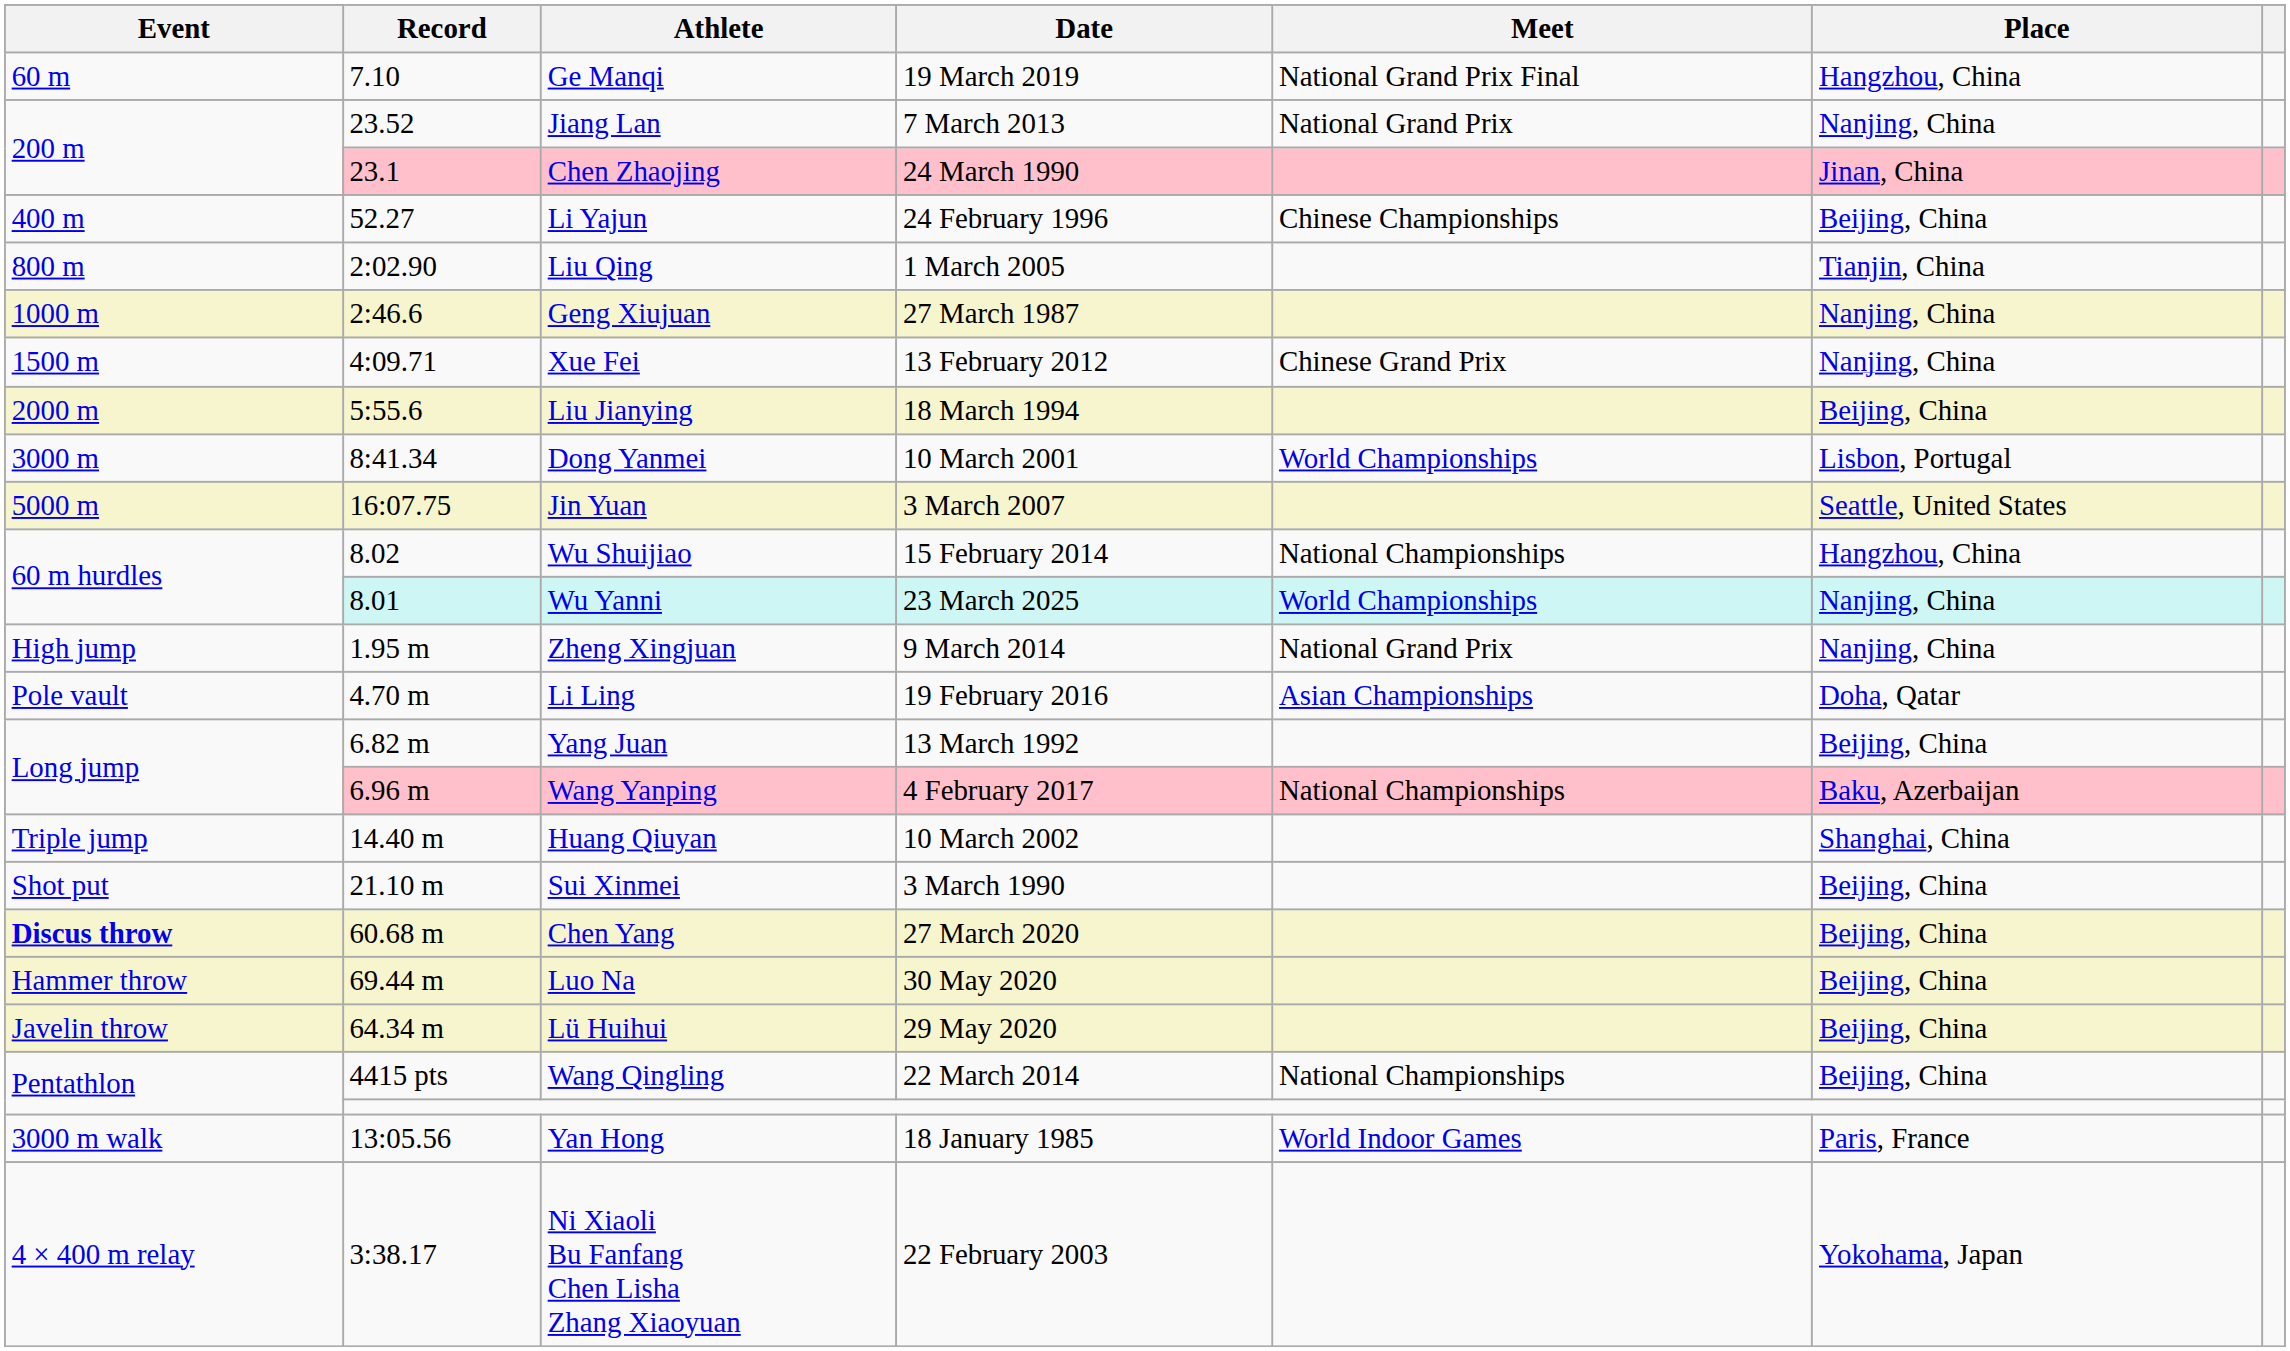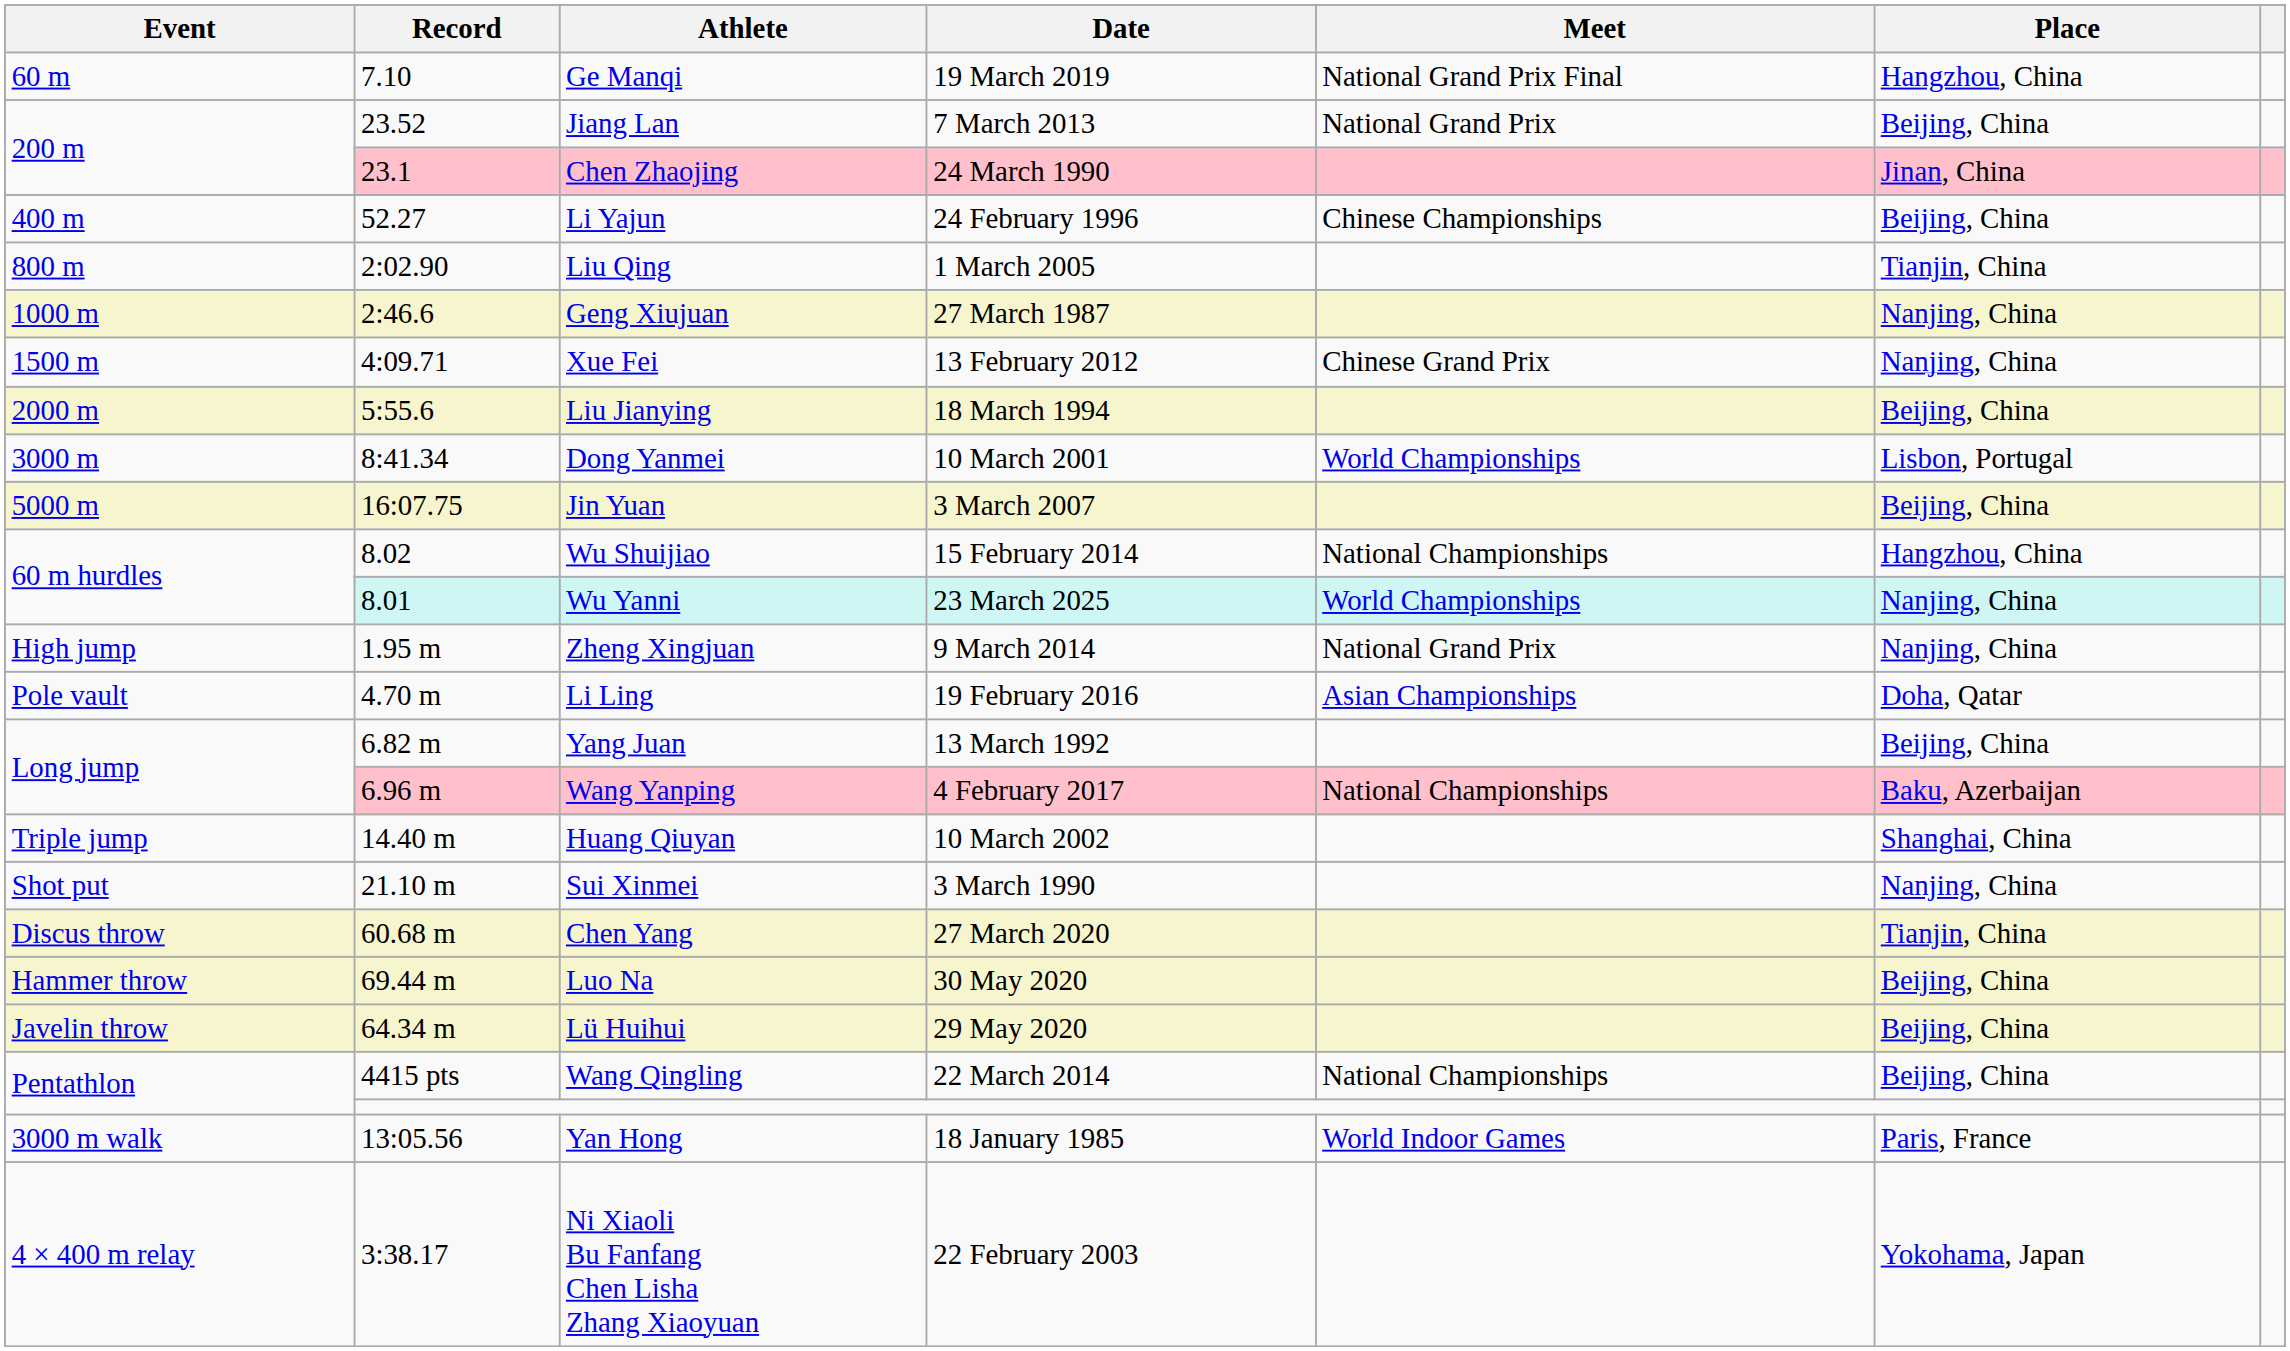 <table class="wikitable" style="font-size:95%; width: 95%;">
 <tr>
 <th>Event</th>
 <th>Record</th>
 <th>Athlete</th>
 <th>Date</th>
 <th>Meet</th>
 <th>Place</th>
 <th></th>
 </tr>
 <tr>
 <td><a href='#'>60 m</a></td>
 <td>7.10</td>
 <td><a href='#'>Ge Manqi</a></td>
 <td>19 March 2019</td>
 <td>National Grand Prix Final</td>
 <td><a href='#'>Hangzhou</a>, China</td>
 <td></td>
 </tr>
 <tr>
 <td rowspan=2><a href='#'>200 m</a></td>
 <td>23.52</td>
 <td><a href='#'>Jiang Lan</a></td>
 <td>7 March 2013</td>
 <td>National Grand Prix</td>
-<td><a href='#'>Nanjing</a>, China</td>
+<td><a href='#'>Beijing</a>, China</td>
 <td></td>
 </tr>
 <tr style="background:pink">
 <td>23.1 </td>
 <td><a href='#'>Chen Zhaojing</a></td>
 <td>24 March 1990</td>
 <td></td>
 <td><a href='#'>Jinan</a>, China</td>
 <td></td>
 </tr>
 <tr>
 <td><a href='#'>400 m</a></td>
 <td>52.27</td>
 <td><a href='#'>Li Yajun</a></td>
 <td>24 February 1996</td>
 <td>Chinese Championships</td>
 <td><a href='#'>Beijing</a>, China</td>
 <td></td>
 </tr>
 <tr>
 <td><a href='#'>800 m</a></td>
 <td>2:02.90</td>
 <td><a href='#'>Liu Qing</a></td>
 <td>1 March 2005</td>
 <td></td>
 <td><a href='#'>Tianjin</a>, China</td>
 <td></td>
 </tr>
 <tr style="background:#f6F5CE;">
 <td><a href='#'>1000 m</a></td>
 <td>2:46.6 </td>
 <td><a href='#'>Geng Xiujuan</a></td>
 <td>27 March 1987</td>
 <td></td>
 <td><a href='#'>Nanjing</a>, China</td>
 <td></td>
 </tr>
 <tr>
 <td><a href='#'>1500 m</a></td>
 <td>4:09.71</td>
 <td><a href='#'>Xue Fei</a></td>
 <td>13 February 2012</td>
 <td>Chinese Grand Prix</td>
 <td><a href='#'>Nanjing</a>, China</td>
 <td></td>
 </tr>
 <tr style="background:#f6F5CE;">
 <td><a href='#'>2000 m</a></td>
 <td>5:55.6 </td>
 <td><a href='#'>Liu Jianying</a></td>
 <td>18 March 1994</td>
 <td></td>
 <td><a href='#'>Beijing</a>, China</td>
 <td></td>
 </tr>
 <tr>
 <td><a href='#'>3000 m</a></td>
 <td>8:41.34</td>
 <td><a href='#'>Dong Yanmei</a></td>
 <td>10 March 2001</td>
 <td><a href='#'>World Championships</a></td>
 <td><a href='#'>Lisbon</a>, Portugal</td>
 <td></td>
 </tr>
 <tr style="background:#f6F5CE;">
 <td><a href='#'>5000 m</a></td>
 <td>16:07.75 </td>
 <td><a href='#'>Jin Yuan</a></td>
 <td>3 March 2007</td>
 <td></td>
-<td><a href='#'>Seattle</a>, United States</td>
+<td><a href='#'>Beijing</a>, China</td>
 <td></td>
 </tr>
 <tr>
 <td rowspan=2><a href='#'>60 m hurdles</a></td>
 <td>8.02</td>
 <td><a href='#'>Wu Shuijiao</a></td>
 <td>15 February 2014</td>
 <td>National Championships</td>
 <td><a href='#'>Hangzhou</a>, China</td>
 <td></td>
 </tr>
 <tr bgcolor="#CEF6F5">
 <td>8.01</td>
 <td><a href='#'>Wu Yanni</a></td>
 <td>23 March 2025</td>
 <td><a href='#'>World Championships</a></td>
 <td><a href='#'>Nanjing</a>, China</td>
 <td></td>
 </tr>
 <tr>
 <td><a href='#'>High jump</a></td>
 <td>1.95 m</td>
 <td><a href='#'>Zheng Xingjuan</a></td>
 <td>9 March 2014</td>
 <td>National Grand Prix</td>
 <td><a href='#'>Nanjing</a>, China</td>
 <td></td>
 </tr>
 <tr>
 <td><a href='#'>Pole vault</a></td>
 <td>4.70 m</td>
 <td><a href='#'>Li Ling</a></td>
 <td>19 February 2016</td>
 <td><a href='#'>Asian Championships</a></td>
 <td><a href='#'>Doha</a>, Qatar</td>
 <td></td>
 </tr>
 <tr>
 <td rowspan=2><a href='#'>Long jump</a></td>
 <td>6.82 m</td>
 <td><a href='#'>Yang Juan</a></td>
 <td>13 March 1992</td>
 <td></td>
 <td><a href='#'>Beijing</a>, China</td>
 <td></td>
 </tr>
 <tr style="background:pink">
 <td>6.96 m</td>
 <td><a href='#'>Wang Yanping</a></td>
 <td>4 February 2017</td>
 <td>National Championships</td>
 <td><a href='#'>Baku</a>, Azerbaijan</td>
 <td></td>
 </tr>
 <tr>
 <td><a href='#'>Triple jump</a></td>
 <td>14.40 m</td>
 <td><a href='#'>Huang Qiuyan</a></td>
 <td>10 March 2002</td>
 <td></td>
 <td><a href='#'>Shanghai</a>, China</td>
 <td></td>
 </tr>
 <tr>
 <td><a href='#'>Shot put</a></td>
 <td>21.10 m</td>
 <td><a href='#'>Sui Xinmei</a></td>
 <td>3 March 1990</td>
 <td></td>
-<td><a href='#'>Beijing</a>, China</td>
+<td><a href='#'>Nanjing</a>, China</td>
 <td></td>
 </tr>
 <tr style="background:#f6F5CE;">
-<td><strong><a href='#'>Discus throw</a></strong></td>
+<td><a href='#'>Discus throw</a></td>
 <td>60.68 m</td>
 <td><a href='#'>Chen Yang</a></td>
 <td>27 March 2020</td>
 <td></td>
-<td><a href='#'>Beijing</a>, China</td>
+<td><a href='#'>Tianjin</a>, China</td>
 <td></td>
 </tr>
 <tr style="background:#f6F5CE;">
 <td><a href='#'>Hammer throw</a></td>
 <td>69.44 m</td>
 <td><a href='#'>Luo Na</a></td>
 <td>30 May 2020</td>
 <td></td>
 <td><a href='#'>Beijing</a>, China</td>
 <td></td>
 </tr>
 <tr style="background:#f6F5CE;">
 <td><a href='#'>Javelin throw</a></td>
 <td>64.34 m</td>
 <td><a href='#'>Lü Huihui</a></td>
 <td>29 May 2020</td>
 <td></td>
 <td><a href='#'>Beijing</a>, China</td>
 <td></td>
 </tr>
 <tr>
 <td rowspan=2><a href='#'>Pentathlon</a></td>
 <td>4415 pts</td>
 <td><a href='#'>Wang Qingling</a></td>
 <td>22 March 2014</td>
 <td>National Championships</td>
 <td><a href='#'>Beijing</a>, China</td>
 <td></td>
 </tr>
 <tr>
 <td colspan=5></td>
 <td></td>
 </tr>
 <tr>
 <td><a href='#'>3000 m walk</a></td>
 <td>13:05.56</td>
 <td><a href='#'>Yan Hong</a></td>
 <td>18 January 1985</td>
 <td><a href='#'>World Indoor Games</a></td>
 <td><a href='#'>Paris</a>, France</td>
 <td></td>
 </tr>
 <tr>
 <td><a href='#'>4 × 400 m relay</a></td>
 <td>3:38.17</td>
 <td><br><a href='#'>Ni Xiaoli</a><br><a href='#'>Bu Fanfang</a><br><a href='#'>Chen Lisha</a><br><a href='#'>Zhang Xiaoyuan</a></td>
 <td>22 February 2003</td>
 <td></td>
 <td><a href='#'>Yokohama</a>, Japan</td>
 <td></td>
 </tr>
 </table>
